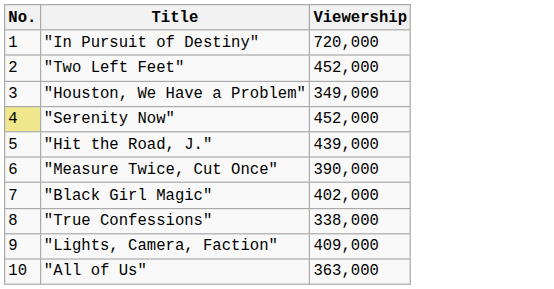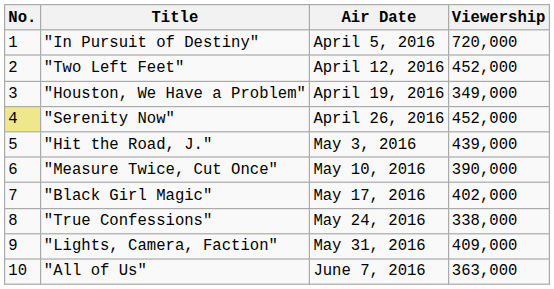 <table class="wikitable">
 <tr>
 <th>No.</th>
 <th>Title</th>
+<th>Air Date</th>
 <th>Viewership</th>
 </tr>
 <tr>
 <td>1</td>
 <td>"In Pursuit of Destiny"</td>
+<td>April 5, 2016</td>
 <td>720,000</td>
 </tr>
 <tr>
 <td>2</td>
 <td>"Two Left Feet"</td>
+<td>April 12, 2016</td>
 <td>452,000</td>
 </tr>
 <tr>
 <td>3</td>
 <td>"Houston, We Have a Problem"</td>
+<td>April 19, 2016</td>
 <td>349,000</td>
 </tr>
 <tr>
 <td style="background: khaki;">4</td>
 <td>"Serenity Now"</td>
+<td>April 26, 2016</td>
 <td>452,000</td>
 </tr>
 <tr>
 <td>5</td>
 <td>"Hit the Road, J."</td>
+<td>May 3, 2016</td>
 <td>439,000</td>
 </tr>
 <tr>
 <td>6</td>
 <td>"Measure Twice, Cut Once"</td>
+<td>May 10, 2016</td>
 <td>390,000</td>
 </tr>
 <tr>
 <td>7</td>
 <td>"Black Girl Magic"</td>
+<td>May 17, 2016</td>
 <td>402,000</td>
 </tr>
 <tr>
 <td>8</td>
 <td>"True Confessions"</td>
+<td>May 24, 2016</td>
 <td>338,000</td>
 </tr>
 <tr>
 <td>9</td>
 <td>"Lights, Camera, Faction"</td>
+<td>May 31, 2016</td>
 <td>409,000</td>
 </tr>
 <tr>
 <td>10</td>
 <td>"All of Us"</td>
+<td>June 7, 2016</td>
 <td>363,000</td>
 </tr>
 </table>
